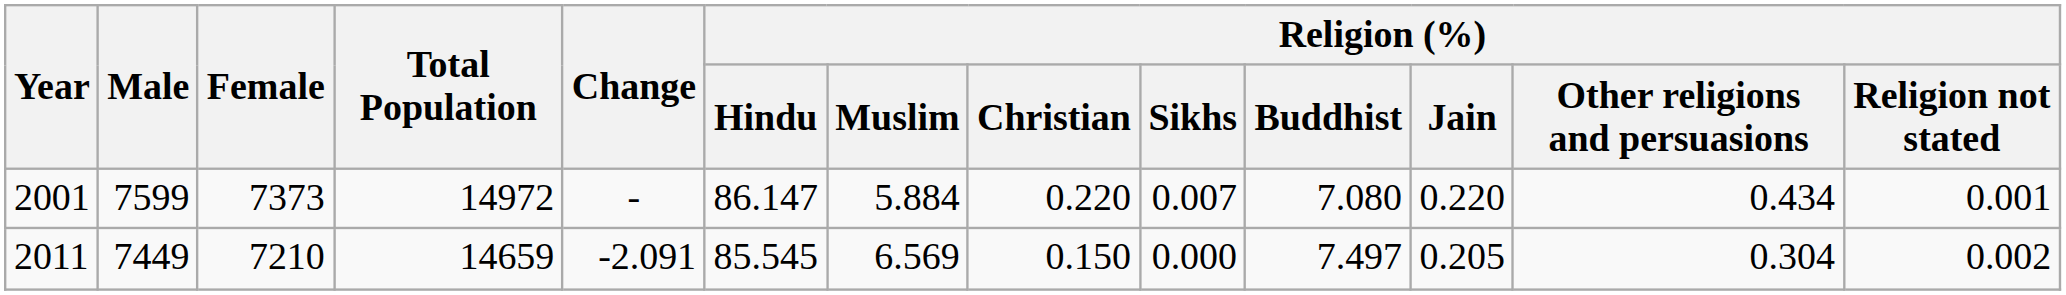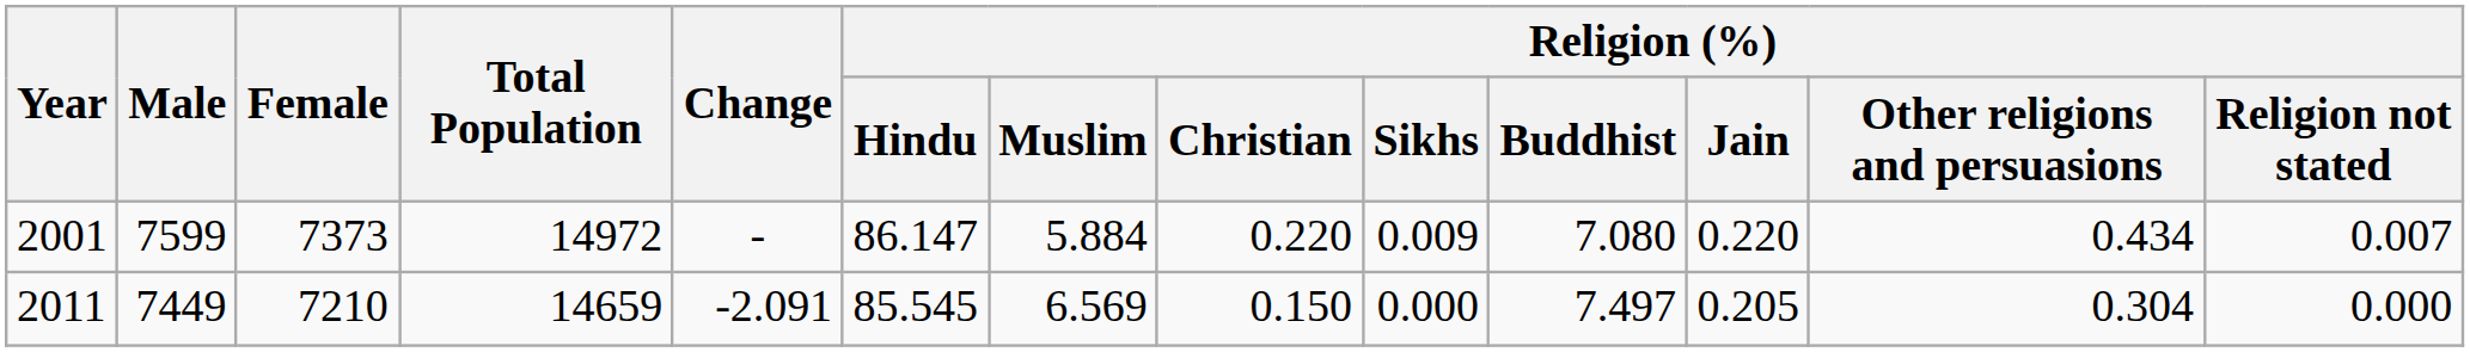 <table class="wikitable">
 <tr>
 <th rowspan="2">Year</th>
 <th rowspan="2">Male</th>
 <th rowspan="2">Female</th>
 <th rowspan="2">Total Population</th>
 <th rowspan="2">Change</th>
 <th colspan="8">Religion (%)</th>
 </tr>
 <tr>
 <th>Hindu</th>
 <th>Muslim</th>
 <th>Christian</th>
 <th>Sikhs</th>
 <th>Buddhist</th>
 <th>Jain</th>
 <th>Other religions and persuasions</th>
 <th>Religion not stated</th>
 </tr>
 <tr>
 <td>2001</td>
 <td style="text-align:right;">7599</td>
 <td style="text-align:right;">7373</td>
 <td style="text-align:right;">14972</td>
 <td style="text-align:center;">-</td>
 <td style="text-align:right;">86.147</td>
 <td style="text-align:right;">5.884</td>
 <td style="text-align:right;">0.220</td>
-<td style="text-align:right;">0.007</td>
+<td style="text-align:right;">0.009</td>
 <td style="text-align:right;">7.080</td>
 <td style="text-align:right;">0.220</td>
 <td style="text-align:right;">0.434</td>
-<td style="text-align:right;">0.001</td>
+<td style="text-align:right;">0.007</td>
 </tr>
 <tr>
 <td>2011</td>
 <td style="text-align:right;">7449</td>
 <td style="text-align:right;">7210</td>
 <td style="text-align:right;">14659</td>
 <td style="text-align:right;">-2.091</td>
 <td style="text-align:right;">85.545</td>
 <td style="text-align:right;">6.569</td>
 <td style="text-align:right;">0.150</td>
 <td style="text-align:right;">0.000</td>
 <td style="text-align:right;">7.497</td>
 <td style="text-align:right;">0.205</td>
 <td style="text-align:right;">0.304</td>
-<td style="text-align:right;">0.002</td>
+<td style="text-align:right;">0.000</td>
 </tr>
 </table>
